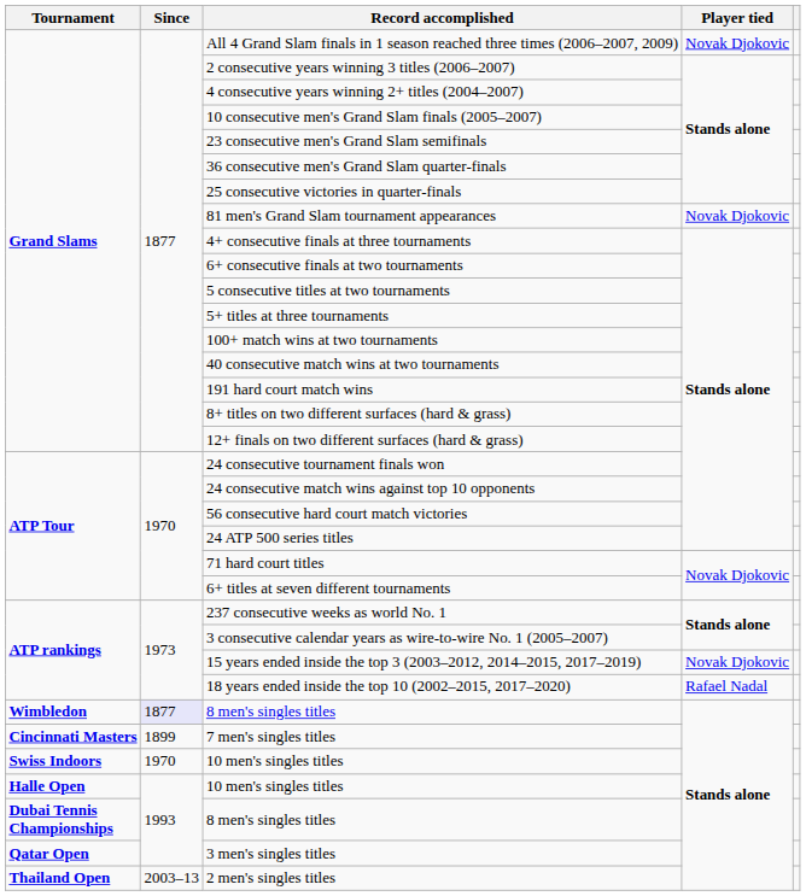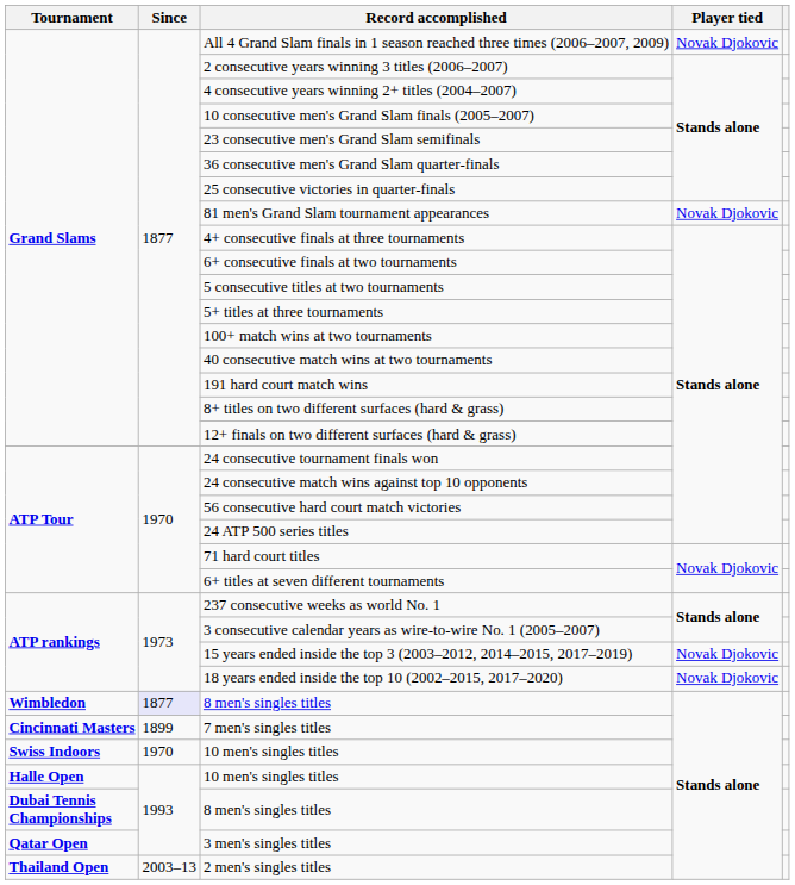 <table class="wikitable sortable">
 <tr>
 <th>Tournament</th>
 <th>Since</th>
 <th>Record accomplished</th>
 <th>Player tied</th>
 <th></th>
 </tr>
 <tr>
 <td rowspan="17"><a href='#'><strong>Grand Slams</strong></a></td>
 <td rowspan="17">1877</td>
 <td>All 4 Grand Slam finals in 1 season reached three times (2006–2007, 2009)</td>
 <td><a href='#'>Novak Djokovic</a></td>
 <td></td>
 </tr>
 <tr>
 <td>2 consecutive years winning 3 titles (2006–2007)</td>
 <td rowspan="6"><strong>Stands alone</strong></td>
 <td></td>
 </tr>
 <tr>
 <td>4 consecutive years winning 2+ titles (2004–2007)</td>
 <td></td>
 </tr>
 <tr>
 <td>10 consecutive men's Grand Slam finals (2005–2007)</td>
 <td></td>
 </tr>
 <tr>
 <td>23 consecutive men's Grand Slam semifinals</td>
 <td></td>
 </tr>
 <tr>
 <td>36 consecutive men's Grand Slam quarter-finals</td>
 <td></td>
 </tr>
 <tr>
 <td>25 consecutive victories in quarter-finals</td>
 <td></td>
 </tr>
 <tr>
 <td>81 men's Grand Slam tournament appearances</td>
 <td><a href='#'>Novak Djokovic</a></td>
 <td></td>
 </tr>
 <tr>
 <td>4+ consecutive finals at three tournaments</td>
 <td rowspan="13"><strong>Stands alone</strong></td>
 <td></td>
 </tr>
 <tr>
 <td>6+ consecutive finals at two tournaments</td>
 <td></td>
 </tr>
 <tr>
 <td>5 consecutive titles at two tournaments</td>
 <td></td>
 </tr>
 <tr>
 <td>5+ titles at three tournaments</td>
 <td></td>
 </tr>
 <tr>
 <td>100+ match wins at two tournaments</td>
 <td></td>
 </tr>
 <tr>
 <td>40 consecutive match wins at two tournaments</td>
 <td></td>
 </tr>
 <tr>
 <td>191 hard court match wins</td>
 <td></td>
 </tr>
 <tr>
 <td>8+ titles on two different surfaces (hard & grass)</td>
 <td></td>
 </tr>
 <tr>
 <td>12+ finals on two different surfaces (hard & grass)</td>
 <td></td>
 </tr>
 <tr>
 <td rowspan="6"><a href='#'><strong>ATP Tour</strong></a></td>
 <td rowspan="6">1970</td>
 <td>24 consecutive tournament finals won</td>
 <td></td>
 </tr>
 <tr>
 <td>24 consecutive match wins against top 10 opponents</td>
 <td></td>
 </tr>
 <tr>
 <td>56 consecutive hard court match victories</td>
 <td></td>
 </tr>
 <tr>
 <td>24 ATP 500 series titles</td>
 <td></td>
 </tr>
 <tr>
 <td>71 hard court titles</td>
 <td rowspan=2><a href='#'>Novak Djokovic</a></td>
 </tr>
 <tr>
 <td>6+ titles at seven different tournaments</td>
 <td></td>
 </tr>
 <tr>
 <td rowspan="4"><strong><a href='#'>ATP rankings</a></strong></td>
 <td rowspan="4">1973</td>
 <td>237 consecutive weeks as world No. 1</td>
 <td rowspan="2"><strong>Stands alone</strong></td>
 <td></td>
 </tr>
 <tr>
 <td>3 consecutive calendar years as wire-to-wire No. 1 (2005–2007)</td>
 <td></td>
 </tr>
 <tr>
 <td>15 years ended inside the top 3 (2003–2012, 2014–2015, 2017–2019)</td>
 <td><a href='#'>Novak Djokovic</a></td>
 <td></td>
 </tr>
 <tr>
 <td>18 years ended inside the top 10 (2002–2015, 2017–2020)</td>
-<td><a href='#'>Rafael Nadal</a></td>
+<td><a href='#'>Novak Djokovic</a></td>
 <td></td>
 </tr>
 <tr>
 <td><a href='#'><strong>Wimbledon</strong></a></td>
 <td style="background: lavender;">1877</td>
 <td><a href='#'>8 men's singles titles</a></td>
 <td rowspan="7"><strong>Stands alone</strong></td>
 <td></td>
 </tr>
 <tr>
 <td><strong><a href='#'>Cincinnati Masters</a></strong></td>
 <td>1899</td>
 <td>7 men's singles titles</td>
 <td></td>
 </tr>
 <tr>
 <td><strong><a href='#'>Swiss Indoors</a></strong></td>
 <td>1970</td>
 <td>10 men's singles titles</td>
 <td></td>
 </tr>
 <tr>
 <td><strong><a href='#'>Halle Open</a></strong></td>
 <td rowspan="3">1993</td>
 <td>10 men's singles titles</td>
 <td></td>
 </tr>
 <tr>
 <td><strong><a href='#'>Dubai Tennis<br>Championships</a></strong></td>
 <td>8 men's singles titles</td>
 <td></td>
 </tr>
 <tr>
 <td><strong><a href='#'>Qatar Open</a></strong></td>
 <td>3 men's singles titles</td>
 <td></td>
 </tr>
 <tr>
 <td><strong><a href='#'>Thailand Open</a></strong></td>
 <td>2003–13</td>
 <td>2 men's singles titles</td>
 <td></td>
 </tr>
 </table>
